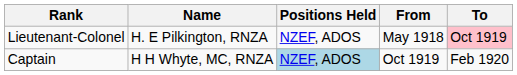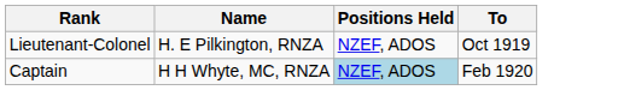 <table class="wikitable">
 <tr>
 <th>Rank</th>
 <th>Name</th>
 <th>Positions Held</th>
-<th>From</th>
 <th>To</th>
 </tr>
 <tr>
 <td>Lieutenant-Colonel</td>
 <td>H. E Pilkington, RNZA</td>
 <td><a href='#'>NZEF</a>, ADOS</td>
-<td>May 1918</td>
-<td style="background: pink;">Oct 1919</td>
+<td>Oct 1919</td>
 </tr>
 <tr>
 <td>Captain</td>
 <td>H H Whyte, MC, RNZA</td>
 <td style="background: lightblue;"><a href='#'>NZEF</a>, ADOS</td>
-<td>Oct 1919</td>
 <td>Feb 1920</td>
 </tr>
 </table>
